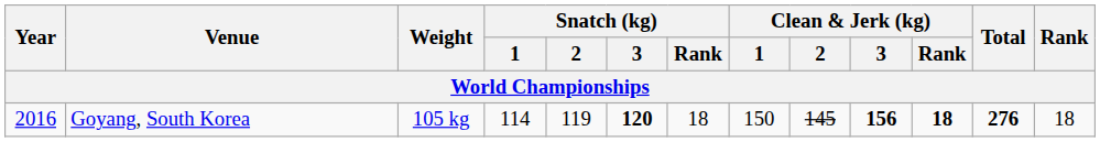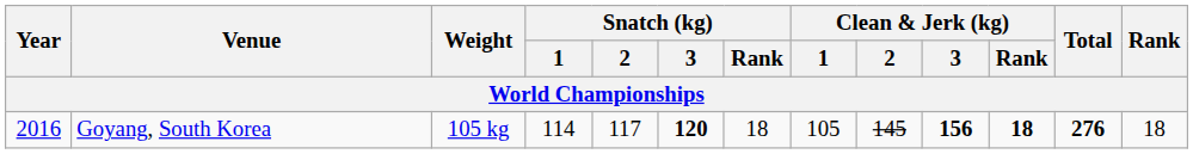 <table class = "wikitable" style="text-align:center;">
 <tr>
 <th rowspan=2 width=40>Year</th>
 <th rowspan=2 width=250>Venue</th>
 <th rowspan=2 width=60>Weight</th>
 <th colspan=4>Snatch (kg)</th>
 <th colspan=4>Clean & Jerk (kg)</th>
 <th rowspan=2 width=40>Total</th>
 <th rowspan=2 width=40>Rank</th>
 </tr>
 <tr>
 <th width=40>1</th>
 <th width=40>2</th>
 <th width=40>3</th>
 <th width=40>Rank</th>
 <th width=40>1</th>
 <th width=40>2</th>
 <th width=40>3</th>
 <th width=40>Rank</th>
 </tr>
 <tr>
 <th colspan=13><a href='#'>World Championships</a></th>
 </tr>
 <tr>
 <td><a href='#'>2016</a></td>
 <td align=left> <a href='#'>Goyang</a>, <a href='#'>South Korea</a></td>
 <td><a href='#'>105 kg</a></td>
 <td>114</td>
-<td>119</td>
+<td>117</td>
 <td><strong>120</strong></td>
 <td>18</td>
-<td>150</td>
+<td>105</td>
 <td><s>145</s></td>
 <td><strong>156</strong></td>
 <td><strong>18</strong></td>
 <td><strong>276</strong></td>
 <td>18</td>
 </tr>
 </table>
